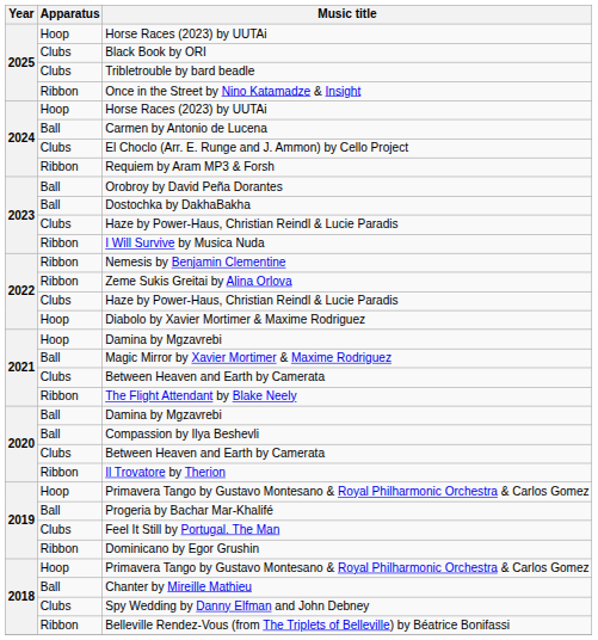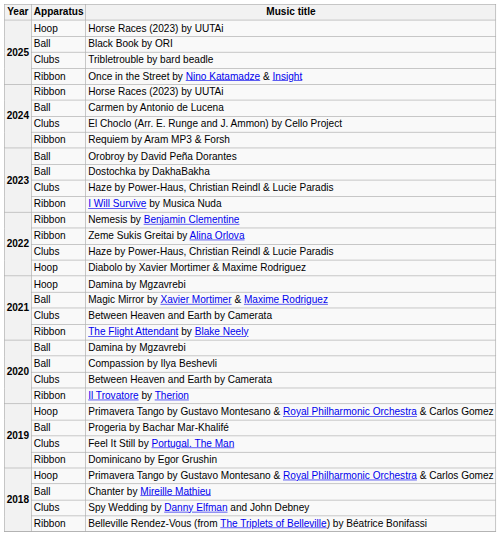 <table class="wikitable plainrowheaders">
 <tr>
 <th scope=col>Year</th>
 <th scope=col>Apparatus</th>
 <th scope=col>Music title</th>
 </tr>
 <tr>
 <th scope=row rowspan=4>2025</th>
 <td>Hoop</td>
 <td>Horse Races (2023) by UUTAi</td>
 </tr>
 <tr>
-<td>Clubs</td>
+<td>Ball</td>
 <td>Black Book by ORI</td>
 </tr>
 <tr>
 <td>Clubs</td>
 <td>Tribletrouble by bard beadle</td>
 </tr>
 <tr>
 <td>Ribbon</td>
 <td>Once in the Street by <a href='#'>Nino Katamadze</a> & <a href='#'>Insight</a></td>
 </tr>
 <tr>
 <th scope=row rowspan=4>2024</th>
-<td>Hoop</td>
+<td>Ribbon</td>
 <td>Horse Races (2023) by UUTAi</td>
 </tr>
 <tr>
 <td>Ball</td>
 <td>Carmen by Antonio de Lucena</td>
 </tr>
 <tr>
 <td>Clubs</td>
 <td>El Choclo (Arr. E. Runge and J. Ammon) by Cello Project</td>
 </tr>
 <tr>
 <td>Ribbon</td>
 <td>Requiem by Aram MP3 & Forsh</td>
 </tr>
 <tr>
 <th scope=row rowspan=4>2023</th>
 <td>Ball</td>
 <td>Orobroy by David Peña Dorantes</td>
 </tr>
 <tr>
 <td>Ball</td>
 <td>Dostochka by DakhaBakha</td>
 </tr>
 <tr>
 <td>Clubs</td>
 <td>Haze by Power-Haus, Christian Reindl & Lucie Paradis</td>
 </tr>
 <tr>
 <td>Ribbon</td>
 <td><a href='#'>I Will Survive</a> by Musica Nuda</td>
 </tr>
 <tr>
 <th scope=row rowspan=4>2022</th>
 <td>Ribbon</td>
 <td>Nemesis by <a href='#'>Benjamin Clementine</a></td>
 </tr>
 <tr>
 <td>Ribbon</td>
 <td>Zeme Sukis Greitai by <a href='#'>Alina Orlova</a></td>
 </tr>
 <tr>
 <td>Clubs</td>
 <td>Haze by Power-Haus, Christian Reindl & Lucie Paradis</td>
 </tr>
 <tr>
 <td>Hoop</td>
 <td>Diabolo by Xavier Mortimer & Maxime Rodriguez</td>
 </tr>
 <tr>
 <th scope=row rowspan=4>2021</th>
 <td>Hoop</td>
 <td>Damina by Mgzavrebi</td>
 </tr>
 <tr>
 <td>Ball</td>
 <td>Magic Mirror by <a href='#'>Xavier Mortimer</a> & <a href='#'>Maxime Rodriguez</a></td>
 </tr>
 <tr>
 <td>Clubs</td>
 <td>Between Heaven and Earth by Camerata</td>
 </tr>
 <tr>
 <td>Ribbon</td>
 <td><a href='#'>The Flight Attendant</a> by <a href='#'>Blake Neely</a></td>
 </tr>
 <tr>
 <th scope=row rowspan=4>2020</th>
 <td>Ball</td>
 <td>Damina by Mgzavrebi</td>
 </tr>
 <tr>
 <td>Ball</td>
 <td>Compassion by Ilya Beshevli</td>
 </tr>
 <tr>
 <td>Clubs</td>
 <td>Between Heaven and Earth by Camerata</td>
 </tr>
 <tr>
 <td>Ribbon</td>
 <td><a href='#'>Il Trovatore</a> by <a href='#'>Therion</a></td>
 </tr>
 <tr>
 <th scope=row rowspan=4>2019</th>
 <td>Hoop</td>
 <td>Primavera Tango by Gustavo Montesano & <a href='#'>Royal Philharmonic Orchestra</a> & Carlos Gomez</td>
 </tr>
 <tr>
 <td>Ball</td>
 <td>Progeria by Bachar Mar-Khalifé</td>
 </tr>
 <tr>
 <td>Clubs</td>
 <td>Feel It Still by <a href='#'>Portugal. The Man</a></td>
 </tr>
 <tr>
 <td>Ribbon</td>
 <td>Dominicano by Egor Grushin</td>
 </tr>
 <tr>
 <th scope=row rowspan=4>2018</th>
 <td>Hoop</td>
 <td>Primavera Tango by Gustavo Montesano & <a href='#'>Royal Philharmonic Orchestra</a> & Carlos Gomez</td>
 </tr>
 <tr>
 <td>Ball</td>
 <td>Chanter by <a href='#'>Mireille Mathieu</a></td>
 </tr>
 <tr>
 <td>Clubs</td>
 <td>Spy Wedding by <a href='#'>Danny Elfman</a> and John Debney</td>
 </tr>
 <tr>
 <td>Ribbon</td>
 <td>Belleville Rendez-Vous (from <a href='#'>The Triplets of Belleville</a>) by Béatrice Bonifassi</td>
 </tr>
 <tr>
 </tr>
 </table>
